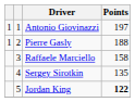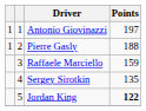 <table class="wikitable" style="font-size: 85%;">
 <tr>
 <th></th>
 <th></th>
 <th>Driver</th>
 <th>Points</th>
 </tr>
 <tr>
 <td align="left"> 1</td>
 <td align="center">1</td>
 <td> <a href='#'>Antonio Giovinazzi</a></td>
 <td align="right">197</td>
 </tr>
 <tr>
 <td align="left"> 1</td>
 <td align="center">2</td>
 <td> <a href='#'>Pierre Gasly</a></td>
 <td align="right">188</td>
 </tr>
 <tr>
 <td align="left"></td>
 <td align="center">3</td>
 <td> <a href='#'>Raffaele Marciello</a></td>
-<td align="right">158</td>
+<td align="right">159</td>
 </tr>
 <tr>
 <td align="left"></td>
 <td align="center">4</td>
 <td> <a href='#'>Sergey Sirotkin</a></td>
 <td align="right">135</td>
 </tr>
 <tr>
 <td align="left"></td>
 <td align="center">5</td>
 <td> <a href='#'>Jordan King</a></td>
 <td align="right"><strong>122</strong></td>
 </tr>
 <tr>
 </tr>
 </table>
